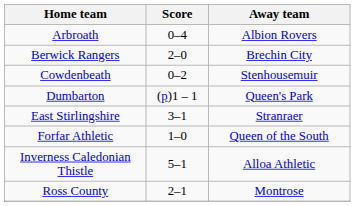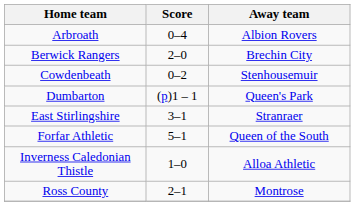 <table class="wikitable" style="text-align: center">
 <tr>
 <th width=170>Home team</th>
 <th width=70>Score</th>
 <th width=170>Away team</th>
 </tr>
 <tr>
 <td><a href='#'>Arbroath</a></td>
 <td>0–4</td>
 <td><a href='#'>Albion Rovers</a></td>
 </tr>
 <tr>
 <td><a href='#'>Berwick Rangers</a></td>
 <td>2–0</td>
 <td><a href='#'>Brechin City</a></td>
 </tr>
 <tr>
 <td><a href='#'>Cowdenbeath</a></td>
 <td>0–2</td>
 <td><a href='#'>Stenhousemuir</a></td>
 </tr>
 <tr>
 <td><a href='#'>Dumbarton</a></td>
 <td>(<a href='#'>p</a>)1 – 1</td>
 <td><a href='#'>Queen's Park</a></td>
 </tr>
 <tr>
 <td><a href='#'>East Stirlingshire</a></td>
 <td>3–1</td>
 <td><a href='#'>Stranraer</a></td>
 </tr>
 <tr>
 <td><a href='#'>Forfar Athletic</a></td>
-<td>1–0</td>
+<td>5–1</td>
 <td><a href='#'>Queen of the South</a></td>
 </tr>
 <tr>
 <td><a href='#'>Inverness Caledonian Thistle</a></td>
-<td>5–1</td>
+<td>1–0</td>
 <td><a href='#'>Alloa Athletic</a></td>
 </tr>
 <tr>
 <td><a href='#'>Ross County</a></td>
 <td>2–1</td>
 <td><a href='#'>Montrose</a></td>
 </tr>
 <tr>
 </tr>
 </table>
